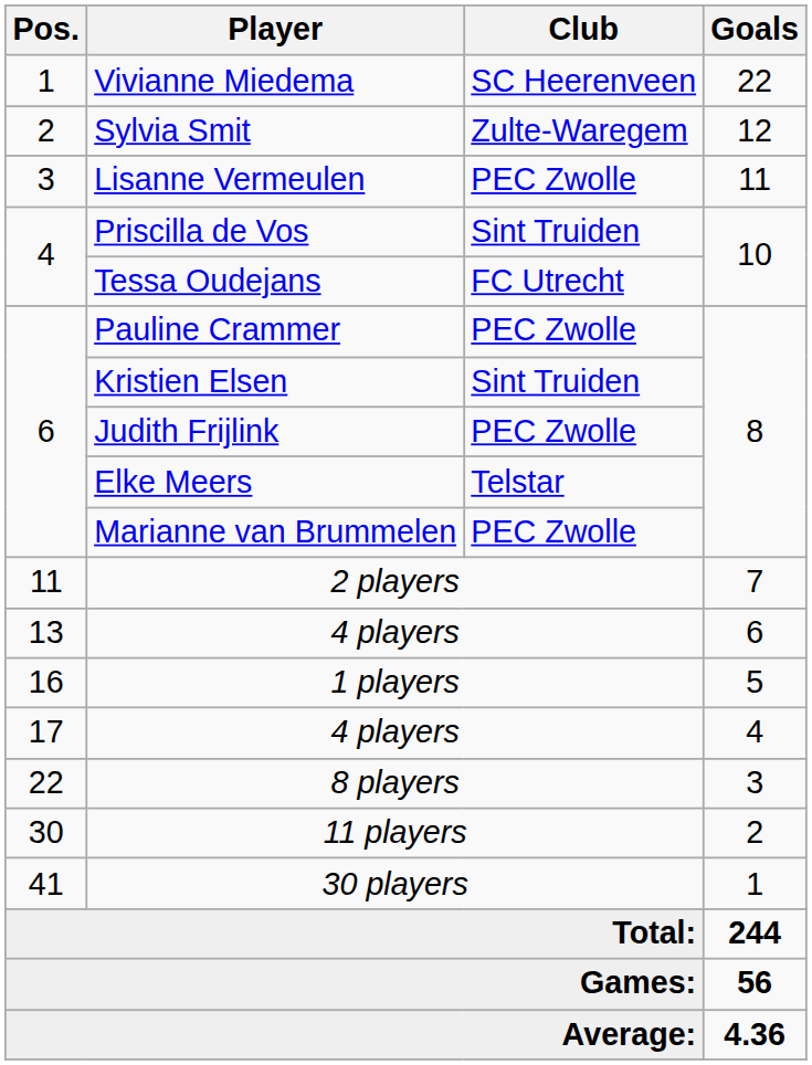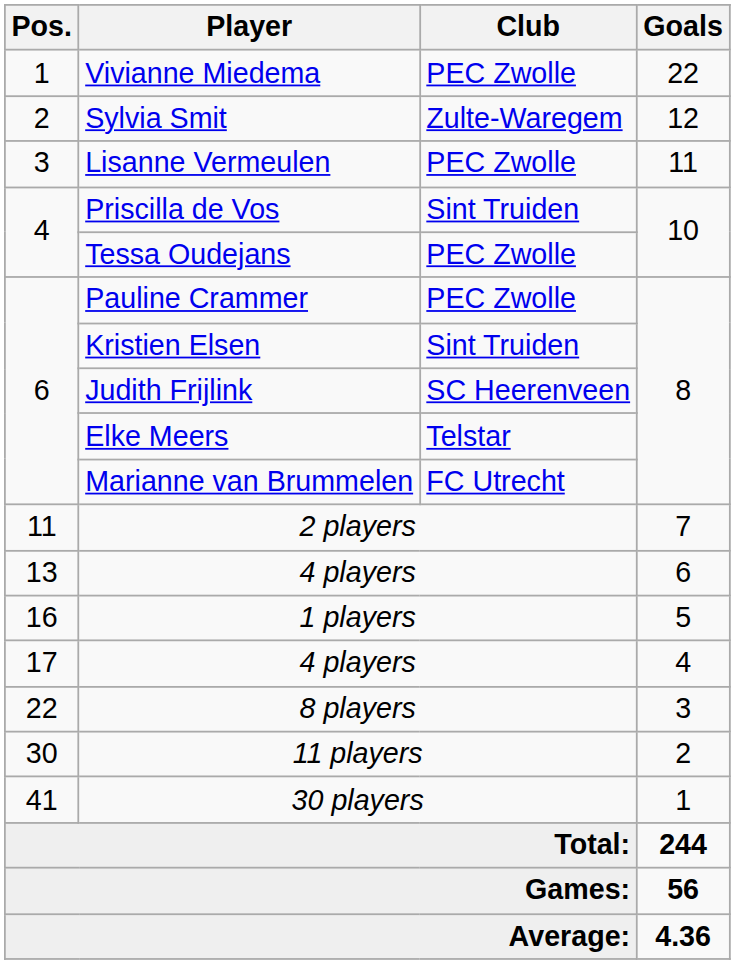 <table class="wikitable">
 <tr>
 <th>Pos.</th>
 <th>Player</th>
 <th>Club</th>
 <th>Goals</th>
 </tr>
 <tr>
 <td rowspan="1" style="text-align:center;">1</td>
 <td> <a href='#'>Vivianne Miedema</a></td>
-<td><a href='#'>SC Heerenveen</a></td>
+<td><a href='#'>PEC Zwolle</a></td>
 <td rowspan="1" style="text-align:center;">22</td>
 </tr>
 <tr>
 <td rowspan="1" style="text-align:center;">2</td>
 <td> <a href='#'>Sylvia Smit</a></td>
 <td><a href='#'>Zulte-Waregem</a></td>
 <td rowspan="1" style="text-align:center;">12</td>
 </tr>
 <tr>
 <td rowspan="1" style="text-align:center;">3</td>
 <td> <a href='#'>Lisanne Vermeulen</a></td>
 <td><a href='#'>PEC Zwolle</a></td>
 <td rowspan="1" style="text-align:center;">11</td>
 </tr>
 <tr>
 <td rowspan="2" style="text-align:center;">4</td>
 <td> <a href='#'>Priscilla de Vos</a></td>
 <td><a href='#'>Sint Truiden</a></td>
 <td rowspan="2" style="text-align:center;">10</td>
 </tr>
 <tr>
 <td> <a href='#'>Tessa Oudejans</a></td>
-<td><a href='#'>FC Utrecht</a></td>
+<td><a href='#'>PEC Zwolle</a></td>
 </tr>
 <tr>
 <td rowspan="5" style="text-align:center;">6</td>
 <td> <a href='#'>Pauline Crammer</a></td>
 <td><a href='#'>PEC Zwolle</a></td>
 <td rowspan="5" style="text-align:center;">8</td>
 </tr>
 <tr>
 <td> <a href='#'>Kristien Elsen</a></td>
 <td><a href='#'>Sint Truiden</a></td>
 </tr>
 <tr>
 <td> <a href='#'>Judith Frijlink</a></td>
-<td><a href='#'>PEC Zwolle</a></td>
+<td><a href='#'>SC Heerenveen</a></td>
 </tr>
 <tr>
 <td> <a href='#'>Elke Meers</a></td>
 <td><a href='#'>Telstar</a></td>
 </tr>
 <tr>
 <td> <a href='#'>Marianne van Brummelen</a></td>
-<td><a href='#'>PEC Zwolle</a></td>
+<td><a href='#'>FC Utrecht</a></td>
 </tr>
 <tr>
 <td rowspan=1 align="center">11</td>
 <td colspan=2 align="center"><em>2 players</em></td>
 <td rowspan=1 align="center">7</td>
 </tr>
 <tr>
 <td rowspan=1 align="center">13</td>
 <td colspan=2 align="center"><em>4 players</em></td>
 <td rowspan=1 align="center">6</td>
 </tr>
 <tr>
 <td rowspan=1 align="center">16</td>
 <td colspan=2 align="center"><em>1 players</em></td>
 <td rowspan=1 align="center">5</td>
 </tr>
 <tr>
 <td rowspan=1 align="center">17</td>
 <td colspan=2 align="center"><em>4 players</em></td>
 <td rowspan=1 align="center">4</td>
 </tr>
 <tr>
 <td rowspan=1 align="center">22</td>
 <td colspan=2 align="center"><em>8 players</em></td>
 <td rowspan=1 align="center">3</td>
 </tr>
 <tr>
 <td rowspan=1 align="center">30</td>
 <td colspan=2 align="center"><em>11 players</em></td>
 <td rowspan=1 align="center">2</td>
 </tr>
 <tr>
 <td rowspan=1 align="center">41</td>
 <td colspan=2 align="center"><em>30 players</em></td>
 <td rowspan=1 align="center">1</td>
 </tr>
 <tr>
 <td bgcolor="#EFEFEF" colspan=3 align="right"><strong>Total:</strong></td>
 <td align="center"><strong>244</strong></td>
 </tr>
 <tr>
 <td bgcolor="#EFEFEF" colspan=3 align="right"><strong>Games:</strong></td>
 <td align="center"><strong>56</strong></td>
 </tr>
 <tr>
 <td bgcolor="#EFEFEF" colspan=3 align="right"><strong>Average:</strong></td>
 <td align="center"><strong>4.36</strong></td>
 </tr>
 </table>
